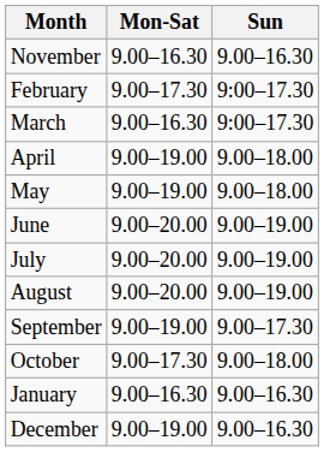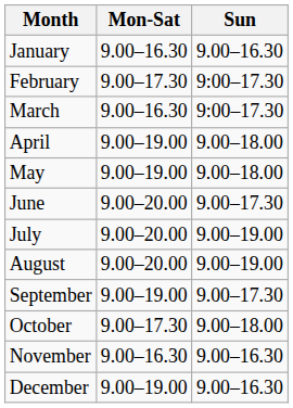 <table class="wikitable">
 <tr>
 <th>Month</th>
 <th>Mon-Sat</th>
 <th>Sun</th>
 </tr>
 <tr>
-<td>November</td>
+<td>January</td>
 <td>9.00–16.30</td>
 <td>9.00–16.30</td>
 </tr>
 <tr>
 <td>February</td>
 <td>9.00–17.30</td>
 <td>9:00–17.30</td>
 </tr>
 <tr>
 <td>March</td>
 <td>9.00–16.30</td>
 <td>9:00–17.30</td>
 </tr>
 <tr>
 <td>April</td>
 <td>9.00–19.00</td>
 <td>9.00–18.00</td>
 </tr>
 <tr>
 <td>May</td>
 <td>9.00–19.00</td>
 <td>9.00–18.00</td>
 </tr>
 <tr>
 <td>June</td>
 <td>9.00–20.00</td>
-<td>9.00–19.00</td>
+<td>9.00–17.30</td>
 </tr>
 <tr>
 <td>July</td>
 <td>9.00–20.00</td>
 <td>9.00–19.00</td>
 </tr>
 <tr>
 <td>August</td>
 <td>9.00–20.00</td>
 <td>9.00–19.00</td>
 </tr>
 <tr>
 <td>September</td>
 <td>9.00–19.00</td>
 <td>9.00–17.30</td>
 </tr>
 <tr>
 <td>October</td>
 <td>9.00–17.30</td>
 <td>9.00–18.00</td>
 </tr>
 <tr>
-<td>January</td>
+<td>November</td>
 <td>9.00–16.30</td>
 <td>9.00–16.30</td>
 </tr>
 <tr>
 <td>December</td>
 <td>9.00–19.00</td>
 <td>9.00–16.30</td>
 </tr>
 </table>
